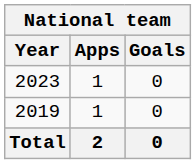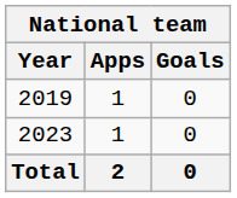 <table class="wikitable" style="text-align:center">
 <tr>
 <th colspan=3>National team</th>
 </tr>
 <tr>
 <th>Year</th>
 <th>Apps</th>
 <th>Goals</th>
 </tr>
 <tr>
-<td>2023</td>
+<td>2019</td>
 <td>1</td>
 <td>0</td>
 </tr>
 <tr>
-<td>2019</td>
+<td>2023</td>
 <td>1</td>
 <td>0</td>
 </tr>
 <tr>
 <th>Total</th>
 <th>2</th>
 <th>0</th>
 </tr>
 </table>
